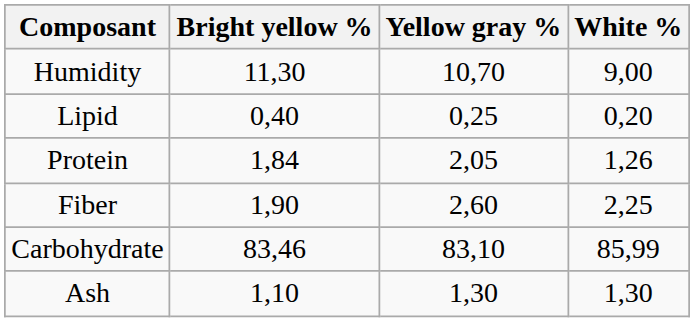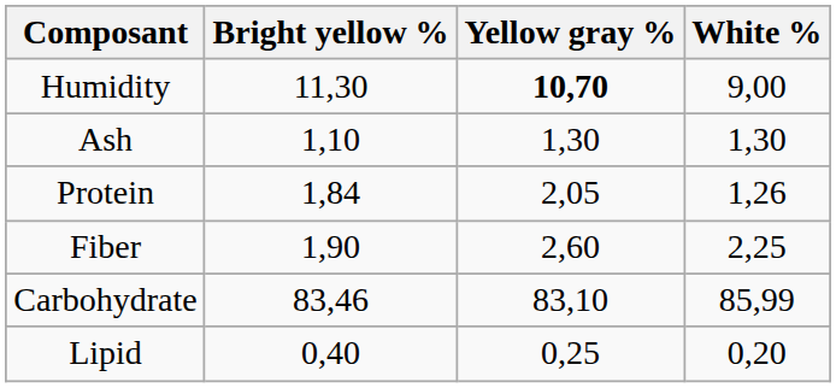 <table class="wikitable alternance" style="text-align:center;">
 <tr>
 <th scope=col>Composant</th>
 <th scope=col>Bright yellow %</th>
 <th scope=col>Yellow gray %</th>
 <th scope=col>White %</th>
 </tr>
 <tr>
 <td>Humidity</td>
 <td>11,30</td>
-<td>10,70</td>
+<td><strong>10,70</strong></td>
 <td>9,00</td>
 </tr>
 <tr>
-<td>Lipid</td>
-<td>0,40</td>
-<td>0,25</td>
-<td>0,20</td>
+<td>Ash</td>
+<td>1,10</td>
+<td>1,30</td>
+<td>1,30</td>
 </tr>
 <tr>
 <td>Protein</td>
 <td>1,84</td>
 <td>2,05</td>
 <td>1,26</td>
 </tr>
 <tr>
 <td>Fiber</td>
 <td>1,90</td>
 <td>2,60</td>
 <td>2,25</td>
 </tr>
 <tr>
 <td>Carbohydrate</td>
 <td>83,46</td>
 <td>83,10</td>
 <td>85,99</td>
 </tr>
 <tr>
-<td>Ash</td>
-<td>1,10</td>
-<td>1,30</td>
-<td>1,30</td>
+<td>Lipid</td>
+<td>0,40</td>
+<td>0,25</td>
+<td>0,20</td>
 </tr>
 </table>
